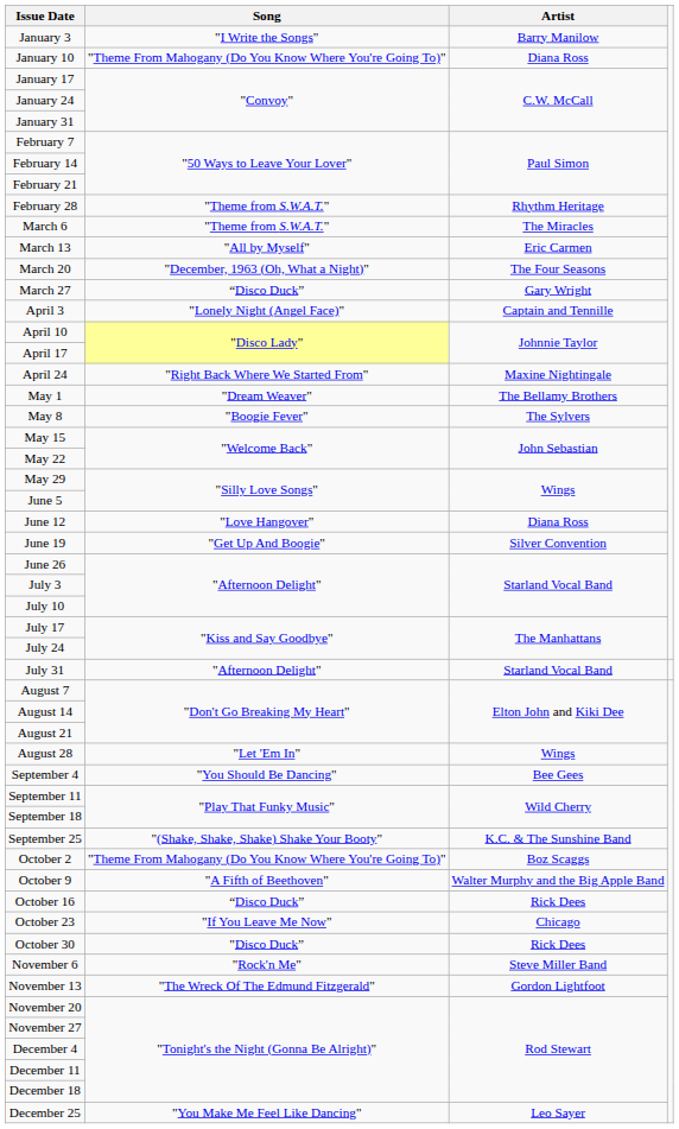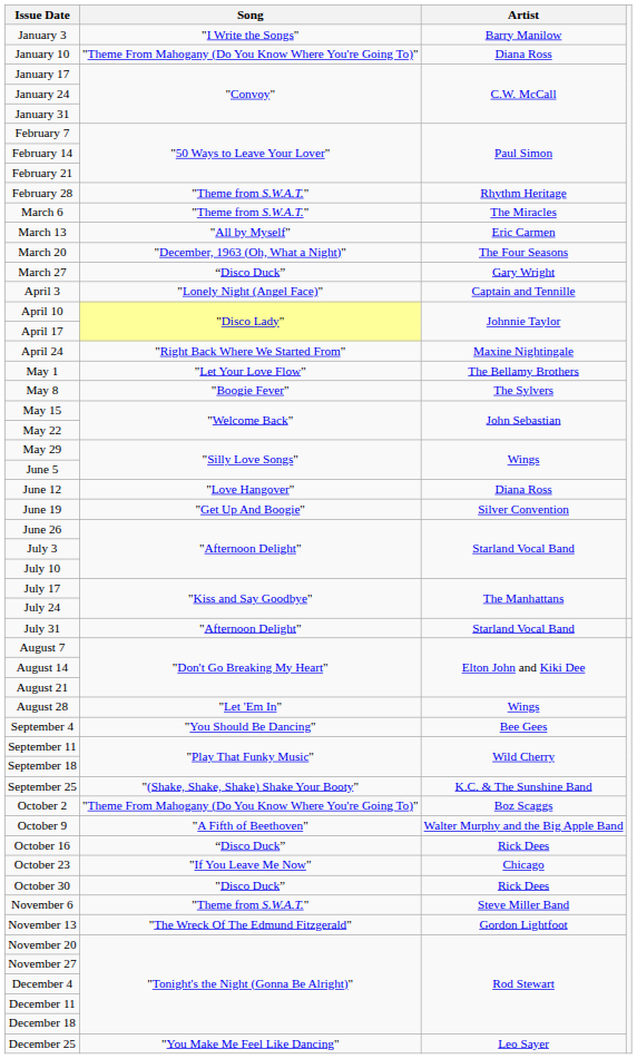 <table class="wikitable" style="text-align: center;">
 <tr>
 <th>Issue Date</th>
 <th>Song</th>
 <th>Artist</th>
 </tr>
 <tr>
 <td>January 3</td>
 <td>"<a href='#'>I Write the Songs</a>"</td>
 <td><a href='#'>Barry Manilow</a></td>
 </tr>
 <tr>
 <td>January 10</td>
 <td>"<a href='#'>Theme From Mahogany (Do You Know Where You're Going To)</a>"</td>
 <td><a href='#'>Diana Ross</a></td>
 </tr>
 <tr>
 <td>January 17</td>
 <td rowspan="3">"<a href='#'>Convoy</a>"</td>
 <td rowspan="3"><a href='#'>C.W. McCall</a></td>
 </tr>
 <tr>
 <td>January 24</td>
 </tr>
 <tr>
 <td>January 31</td>
 </tr>
 <tr>
 <td>February 7</td>
 <td rowspan="3">"<a href='#'>50 Ways to Leave Your Lover</a>"</td>
 <td rowspan="3"><a href='#'>Paul Simon</a></td>
 </tr>
 <tr>
 <td>February 14</td>
 </tr>
 <tr>
 <td>February 21</td>
 </tr>
 <tr>
 <td>February 28</td>
 <td>"<a href='#'>Theme from <em>S.W.A.T.</em></a>"</td>
 <td><a href='#'>Rhythm Heritage</a></td>
 </tr>
 <tr>
 <td>March 6</td>
 <td>"<a href='#'>Theme from <em>S.W.A.T.</em></a>"</td>
 <td><a href='#'>The Miracles</a></td>
 </tr>
 <tr>
 <td>March 13</td>
 <td>"<a href='#'>All by Myself</a>"</td>
 <td><a href='#'>Eric Carmen</a></td>
 </tr>
 <tr>
 <td>March 20</td>
 <td>"<a href='#'>December, 1963 (Oh, What a Night)</a>"</td>
 <td><a href='#'>The Four Seasons</a></td>
 </tr>
 <tr>
 <td>March 27</td>
 <td>“<a href='#'>Disco Duck</a>”</td>
 <td><a href='#'>Gary Wright</a></td>
 </tr>
 <tr>
 <td>April 3</td>
 <td>"<a href='#'>Lonely Night (Angel Face)</a>"</td>
 <td><a href='#'>Captain and Tennille</a></td>
 </tr>
 <tr>
 <td>April 10</td>
 <td rowspan="2" bgcolor=#FFFF99>"<a href='#'>Disco Lady</a>"</td>
 <td rowspan="2"><a href='#'>Johnnie Taylor</a></td>
 </tr>
 <tr>
 <td>April 17</td>
 </tr>
 <tr>
 <td>April 24</td>
 <td>"<a href='#'>Right Back Where We Started From</a>"</td>
 <td><a href='#'>Maxine Nightingale</a></td>
 </tr>
 <tr>
 <td>May 1</td>
-<td>"<a href='#'>Dream Weaver</a>"</td>
+<td>"<a href='#'>Let Your Love Flow</a>"</td>
 <td><a href='#'>The Bellamy Brothers</a></td>
 </tr>
 <tr>
 <td>May 8</td>
 <td>"<a href='#'>Boogie Fever</a>"</td>
 <td><a href='#'>The Sylvers</a></td>
 </tr>
 <tr>
 <td>May 15</td>
 <td rowspan="2">"<a href='#'>Welcome Back</a>"</td>
 <td rowspan="2"><a href='#'>John Sebastian</a></td>
 </tr>
 <tr>
 <td>May 22</td>
 </tr>
 <tr>
 <td>May 29</td>
 <td rowspan="2">"<a href='#'>Silly Love Songs</a>"</td>
 <td rowspan="2"><a href='#'>Wings</a></td>
 </tr>
 <tr>
 <td>June 5</td>
 </tr>
 <tr>
 <td>June 12</td>
 <td>"<a href='#'>Love Hangover</a>"</td>
 <td><a href='#'>Diana Ross</a></td>
 </tr>
 <tr>
 <td>June 19</td>
 <td>"<a href='#'>Get Up And Boogie</a>"</td>
 <td><a href='#'>Silver Convention</a></td>
 </tr>
 <tr>
 <td>June 26</td>
 <td rowspan="3">"<a href='#'>Afternoon Delight</a>"</td>
 <td rowspan="3"><a href='#'>Starland Vocal Band</a></td>
 </tr>
 <tr>
 <td>July 3</td>
 </tr>
 <tr>
 <td>July 10</td>
 </tr>
 <tr>
 <td>July 17</td>
 <td rowspan="2">"<a href='#'>Kiss and Say Goodbye</a>"</td>
 <td rowspan="2"><a href='#'>The Manhattans</a></td>
 </tr>
 <tr>
 <td>July 24</td>
 </tr>
 <tr>
 <td>July 31</td>
 <td>"<a href='#'>Afternoon Delight</a>"</td>
 <td><a href='#'>Starland Vocal Band</a></td>
 <td></td>
 </tr>
 <tr>
 <td>August 7</td>
 <td rowspan="3">"<a href='#'>Don't Go Breaking My Heart</a>"</td>
 <td rowspan="3"><a href='#'>Elton John</a> and <a href='#'>Kiki Dee</a></td>
 </tr>
 <tr>
 <td>August 14</td>
 </tr>
 <tr>
 <td>August 21</td>
 </tr>
 <tr>
 <td>August 28</td>
 <td>"<a href='#'>Let 'Em In</a>"</td>
 <td><a href='#'>Wings</a></td>
 </tr>
 <tr>
 <td>September 4</td>
 <td>"<a href='#'>You Should Be Dancing</a>"</td>
 <td><a href='#'>Bee Gees</a></td>
 </tr>
 <tr>
 <td>September 11</td>
 <td rowspan="2">"<a href='#'>Play That Funky Music</a>"</td>
 <td rowspan="2"><a href='#'>Wild Cherry</a></td>
 </tr>
 <tr>
 <td>September 18</td>
 </tr>
 <tr>
 <td>September 25</td>
 <td>"<a href='#'>(Shake, Shake, Shake) Shake Your Booty</a>"</td>
 <td><a href='#'>K.C. & The Sunshine Band</a></td>
 </tr>
 <tr>
 <td>October 2</td>
 <td>"<a href='#'>Theme From Mahogany (Do You Know Where You're Going To)</a>"</td>
 <td><a href='#'>Boz Scaggs</a></td>
 </tr>
 <tr>
 <td>October 9</td>
 <td>"<a href='#'>A Fifth of Beethoven</a>"</td>
 <td><a href='#'>Walter Murphy and the Big Apple Band</a></td>
 </tr>
 <tr>
 <td>October 16</td>
 <td>“<a href='#'>Disco Duck</a>”</td>
 <td><a href='#'>Rick Dees</a></td>
 </tr>
 <tr>
 <td>October 23</td>
 <td>"<a href='#'>If You Leave Me Now</a>"</td>
 <td><a href='#'>Chicago</a></td>
 </tr>
 <tr>
 <td>October 30</td>
 <td>"<a href='#'>Disco Duck</a>”</td>
 <td><a href='#'>Rick Dees</a></td>
 </tr>
 <tr>
 <td>November 6</td>
-<td>"<a href='#'>Rock'n Me</a>"</td>
+<td>"<a href='#'>Theme from <em>S.W.A.T.</em></a>"</td>
 <td><a href='#'>Steve Miller Band</a></td>
 </tr>
 <tr>
 <td>November 13</td>
 <td>"<a href='#'>The Wreck Of The Edmund Fitzgerald</a>"</td>
 <td><a href='#'>Gordon Lightfoot</a></td>
 </tr>
 <tr>
 <td>November 20</td>
 <td rowspan="5">"<a href='#'>Tonight's the Night (Gonna Be Alright)</a>"</td>
 <td rowspan="5"><a href='#'>Rod Stewart</a></td>
 </tr>
 <tr>
 <td>November 27</td>
 </tr>
 <tr>
 <td>December 4</td>
 </tr>
 <tr>
 <td>December 11</td>
 </tr>
 <tr>
 <td>December 18</td>
 </tr>
 <tr>
 <td>December 25</td>
 <td>"<a href='#'>You Make Me Feel Like Dancing</a>"</td>
 <td><a href='#'>Leo Sayer</a></td>
 </tr>
 </table>
